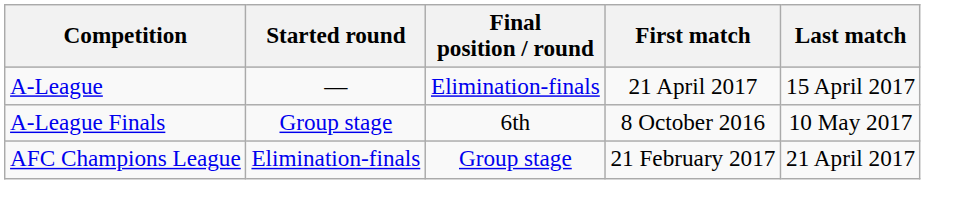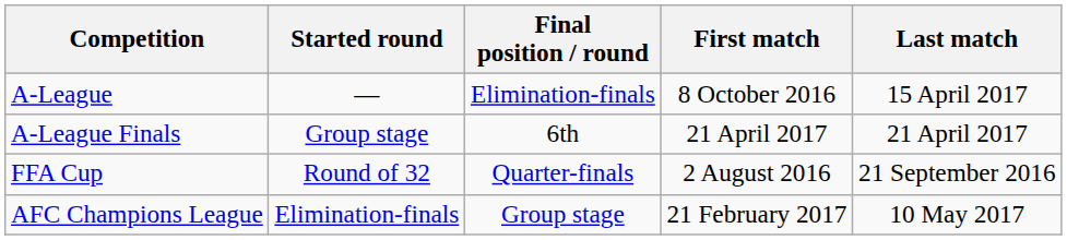 <table class="wikitable">
 <tr>
 <th>Competition</th>
 <th>Started round</th>
 <th>Final <br>position / round</th>
 <th>First match</th>
 <th>Last match</th>
 </tr>
 <tr style="text-align: center">
 <td align=left><a href='#'>A-League</a></td>
 <td>—</td>
 <td><a href='#'>Elimination-finals</a></td>
-<td>21 April 2017</td>
+<td>8 October 2016</td>
 <td>15 April 2017</td>
 </tr>
 <tr style="text-align: center">
 <td align=left><a href='#'>A-League Finals</a></td>
 <td><a href='#'>Group stage</a></td>
 <td>6th</td>
-<td>8 October 2016</td>
-<td>10 May 2017</td>
+<td>21 April 2017</td>
+<td>21 April 2017</td>
+</tr>
+<tr style="text-align: center">
+<td align=left><a href='#'>FFA Cup</a></td>
+<td><a href='#'>Round of 32</a></td>
+<td><a href='#'>Quarter-finals</a></td>
+<td>2 August 2016</td>
+<td>21 September 2016</td>
 </tr>
 <tr style="text-align: center">
 <td align=left><a href='#'>AFC Champions League</a></td>
 <td><a href='#'>Elimination-finals</a></td>
 <td><a href='#'>Group stage</a></td>
 <td>21 February 2017</td>
-<td>21 April 2017</td>
+<td>10 May 2017</td>
 </tr>
 </table>
